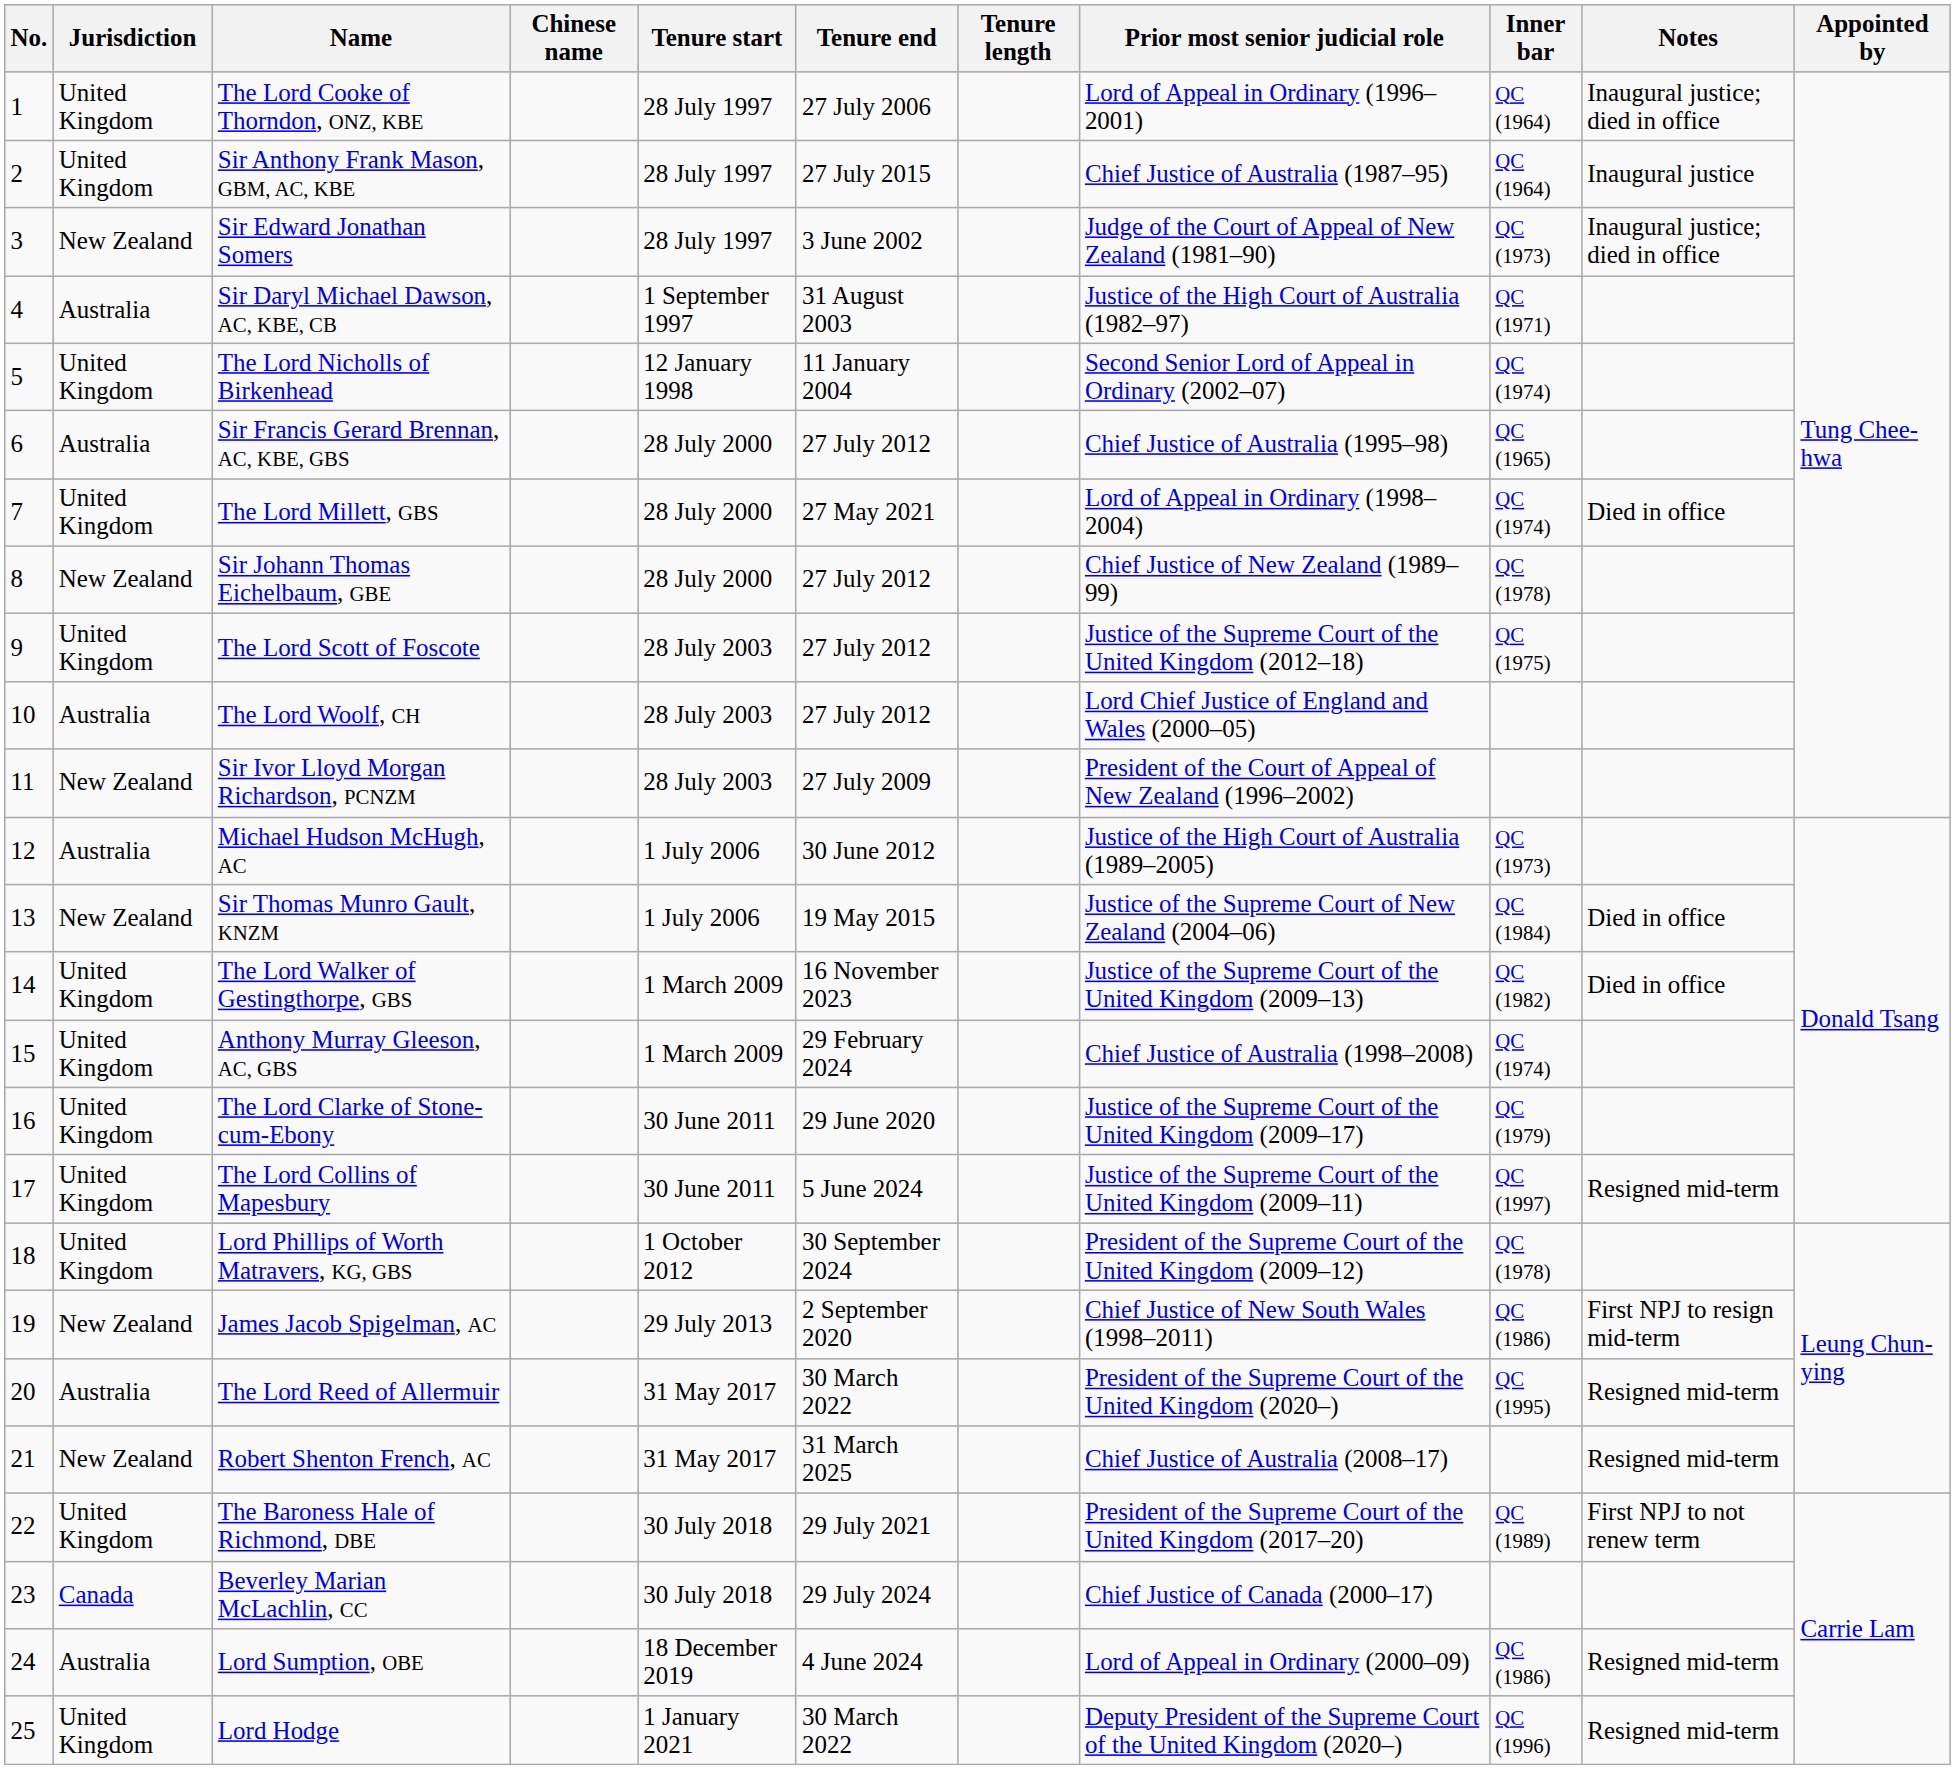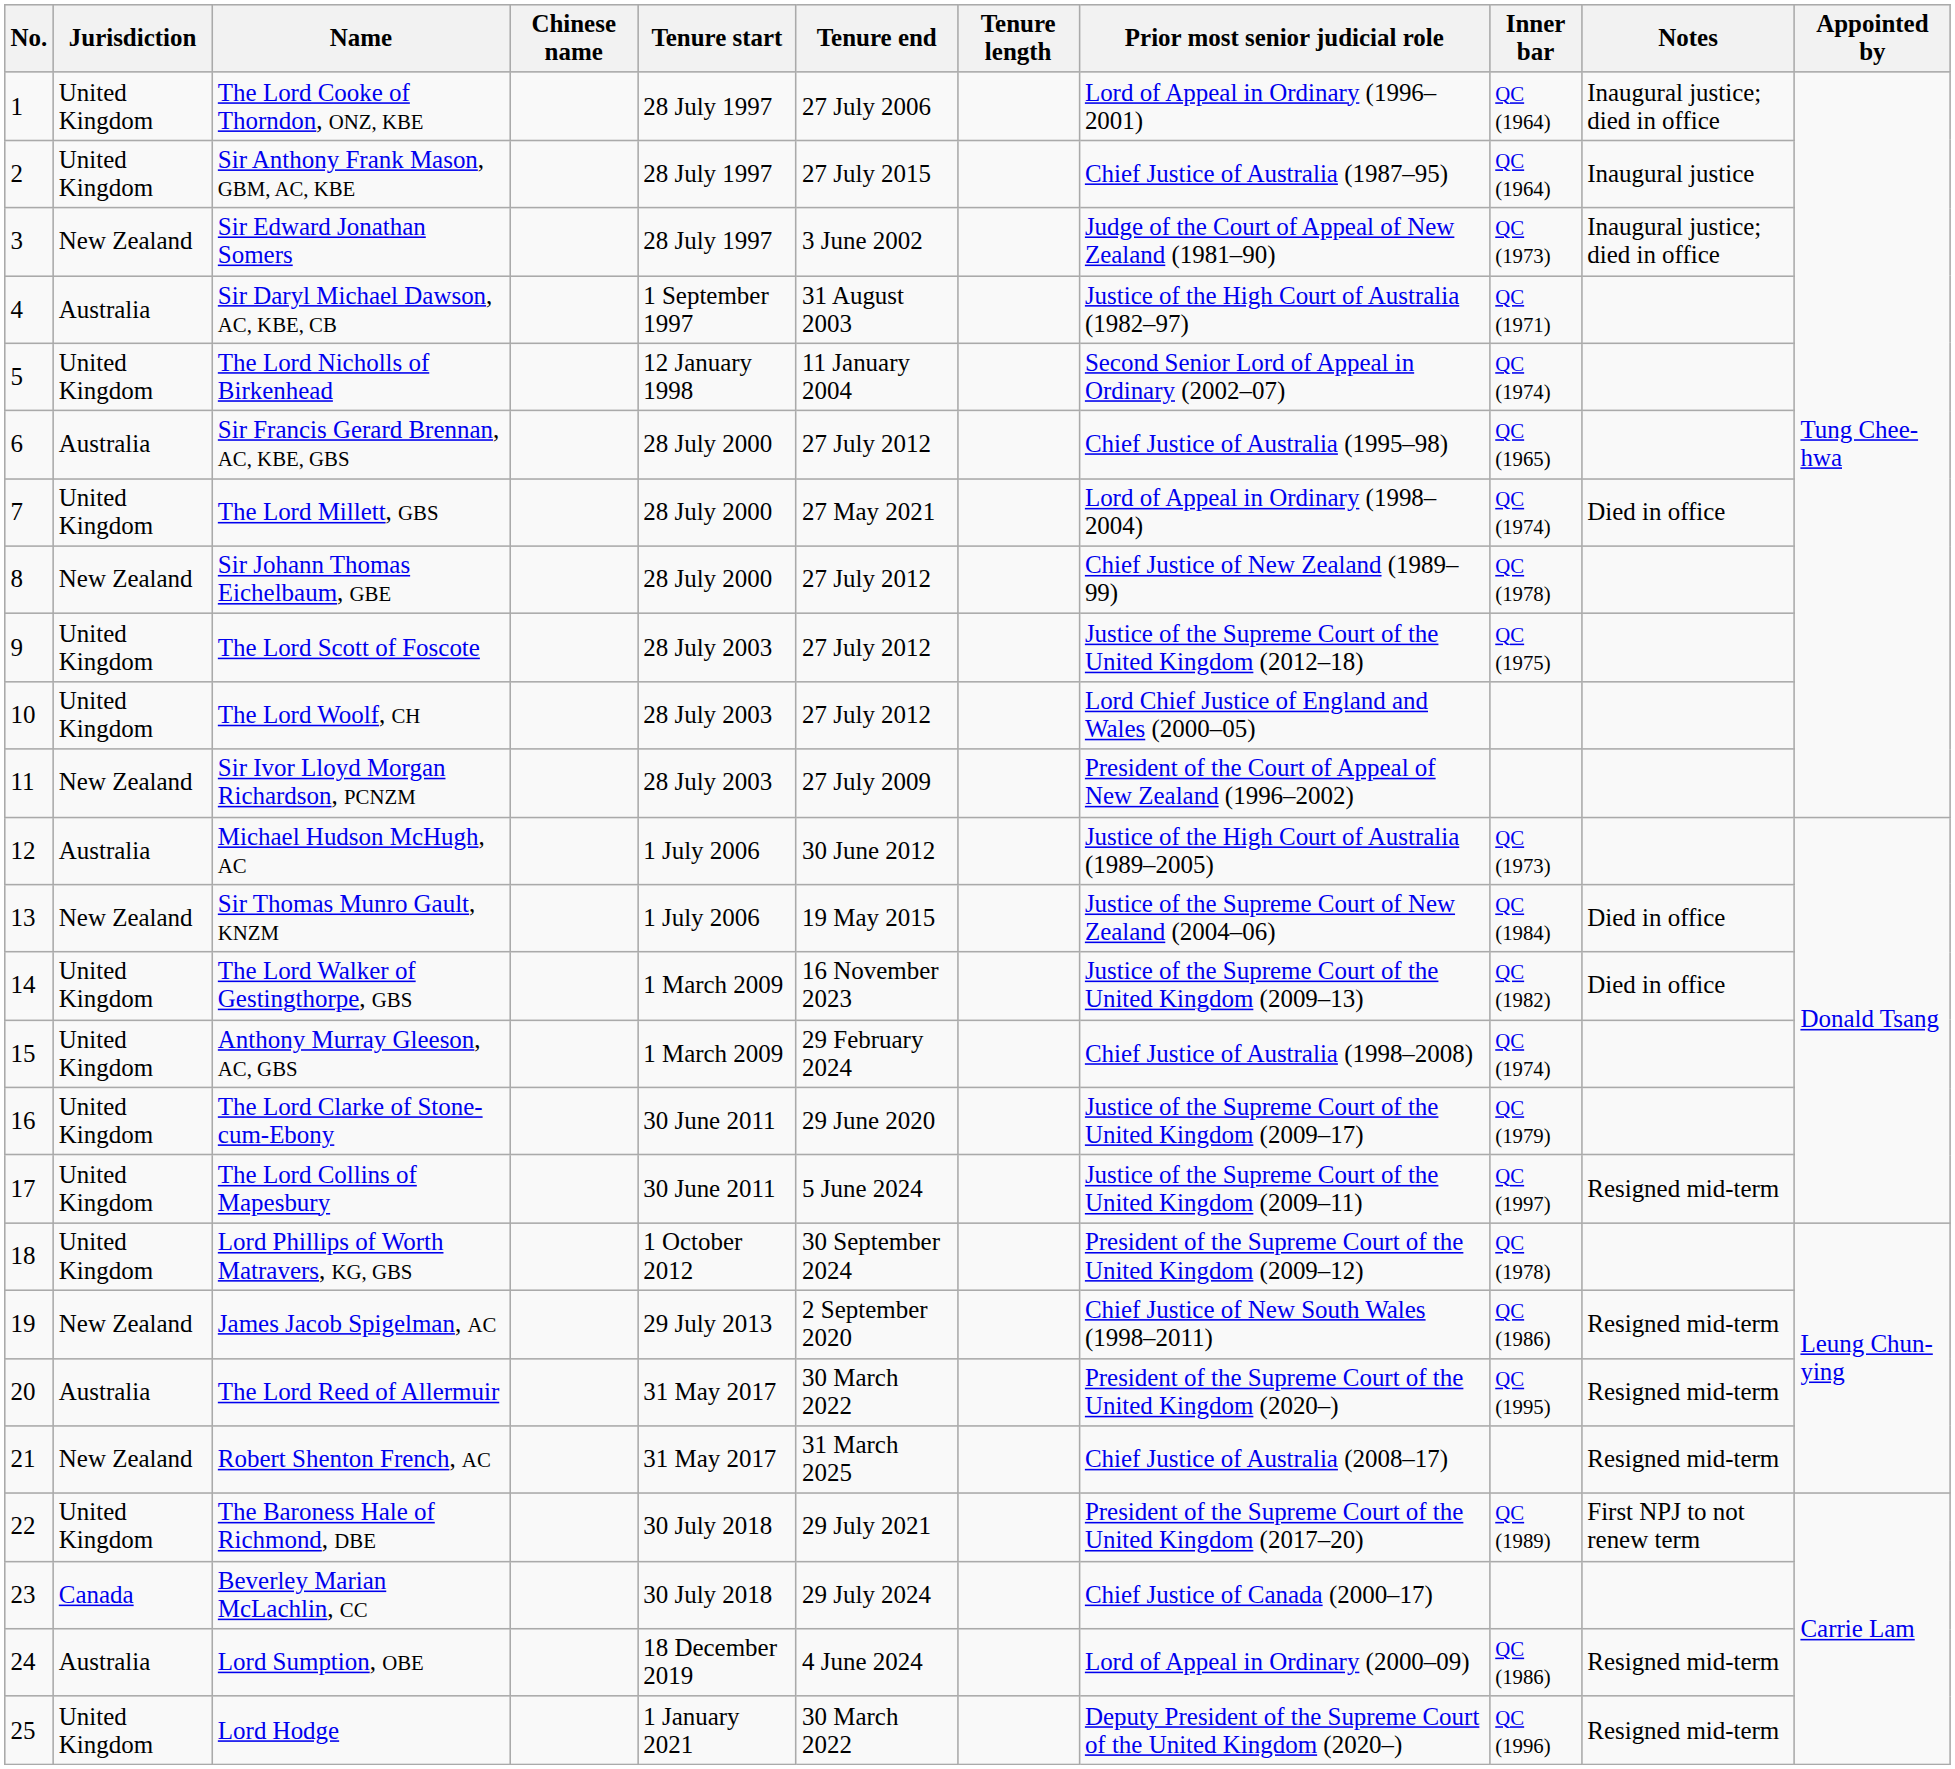 <table class="wikitable">
 <tr>
 <th>No.</th>
 <th>Jurisdiction</th>
 <th>Name</th>
 <th>Chinese name</th>
 <th>Tenure start</th>
 <th>Tenure end</th>
 <th>Tenure length</th>
 <th>Prior most senior judicial role</th>
 <th>Inner bar</th>
 <th>Notes</th>
 <th>Appointed by</th>
 </tr>
 <tr>
 <td>1</td>
 <td>United Kingdom</td>
 <td><a href='#'>The Lord Cooke of Thorndon</a>, <small>ONZ, KBE</small></td>
 <td></td>
 <td>28 July 1997</td>
 <td>27 July 2006</td>
 <td></td>
 <td><a href='#'>Lord of Appeal in Ordinary</a> (1996–2001)</td>
 <td><small><a href='#'>QC</a> (1964)</small></td>
 <td>Inaugural justice; died in office</td>
 <td rowspan="11"><a href='#'>Tung Chee-hwa</a></td>
 </tr>
 <tr>
 <td>2</td>
 <td>United Kingdom</td>
 <td><a href='#'>Sir Anthony Frank Mason</a>, <small>GBM, AC, KBE</small></td>
 <td></td>
 <td>28 July 1997</td>
 <td>27 July 2015</td>
 <td></td>
 <td><a href='#'>Chief Justice of Australia</a> (1987–95)</td>
 <td><small><a href='#'>QC</a> (1964)</small></td>
 <td>Inaugural justice</td>
 </tr>
 <tr>
 <td>3</td>
 <td>New Zealand</td>
 <td><a href='#'>Sir Edward Jonathan Somers</a></td>
 <td></td>
 <td>28 July 1997</td>
 <td>3 June 2002</td>
 <td></td>
 <td><a href='#'>Judge of the Court of Appeal of New Zealand</a> (1981–90)</td>
 <td><small><a href='#'>QC</a> (1973)</small></td>
 <td>Inaugural justice; died in office</td>
 </tr>
 <tr>
 <td>4</td>
 <td>Australia</td>
 <td><a href='#'>Sir Daryl Michael Dawson</a>, <small>AC, KBE, CB</small></td>
 <td></td>
 <td>1 September 1997</td>
 <td>31 August 2003</td>
 <td></td>
 <td><a href='#'>Justice of the High Court of Australia</a> (1982–97)</td>
 <td><small><a href='#'>QC</a> (1971)</small></td>
 <td></td>
 </tr>
 <tr>
 <td>5</td>
 <td>United Kingdom</td>
 <td><a href='#'>The Lord Nicholls of Birkenhead</a></td>
 <td></td>
 <td>12 January 1998</td>
 <td>11 January 2004</td>
 <td></td>
 <td><a href='#'>Second Senior Lord of Appeal in Ordinary</a> (2002–07)</td>
 <td><small><a href='#'>QC</a> (1974)</small></td>
 <td></td>
 </tr>
 <tr>
 <td>6</td>
 <td>Australia</td>
 <td><a href='#'>Sir Francis Gerard Brennan</a>, <small>AC, KBE, GBS</small></td>
 <td></td>
 <td>28 July 2000</td>
 <td>27 July 2012</td>
 <td></td>
 <td><a href='#'>Chief Justice of Australia</a> (1995–98)</td>
 <td><small><a href='#'>QC</a> (1965)</small></td>
 <td></td>
 </tr>
 <tr>
 <td>7</td>
 <td>United Kingdom</td>
 <td><a href='#'>The Lord Millett</a>, <small>GBS</small></td>
 <td></td>
 <td>28 July 2000</td>
 <td>27 May 2021</td>
 <td></td>
 <td><a href='#'>Lord of Appeal in Ordinary</a> (1998–2004)</td>
 <td><small><a href='#'>QC</a> (1974)</small></td>
 <td>Died in office</td>
 </tr>
 <tr>
 <td>8</td>
 <td>New Zealand</td>
 <td><a href='#'>Sir Johann Thomas Eichelbaum</a>, <small>GBE</small></td>
 <td></td>
 <td>28 July 2000</td>
 <td>27 July 2012</td>
 <td></td>
 <td><a href='#'>Chief Justice of New Zealand</a> (1989–99)</td>
 <td><small><a href='#'>QC</a> (1978)</small></td>
 <td></td>
 </tr>
 <tr>
 <td>9</td>
 <td>United Kingdom</td>
 <td><a href='#'>The Lord Scott of Foscote</a></td>
 <td></td>
 <td>28 July 2003</td>
 <td>27 July 2012</td>
 <td></td>
 <td><a href='#'>Justice of the Supreme Court of the United Kingdom</a> (2012–18)</td>
 <td><small><a href='#'>QC</a> (1975)</small></td>
 <td></td>
 </tr>
 <tr>
 <td>10</td>
-<td>Australia</td>
+<td>United Kingdom</td>
 <td><a href='#'>The Lord Woolf</a>, <small>CH</small></td>
 <td></td>
 <td>28 July 2003</td>
 <td>27 July 2012</td>
 <td></td>
 <td><a href='#'>Lord Chief Justice of England and Wales</a> (2000–05)</td>
 <td></td>
 <td></td>
 </tr>
 <tr>
 <td>11</td>
 <td>New Zealand</td>
 <td><a href='#'>Sir Ivor Lloyd Morgan Richardson</a>, <small>PCNZM</small></td>
 <td></td>
 <td>28 July 2003</td>
 <td>27 July 2009</td>
 <td></td>
 <td><a href='#'>President of the Court of Appeal of New Zealand</a> (1996–2002)</td>
 <td></td>
 <td></td>
 </tr>
 <tr>
 <td>12</td>
 <td>Australia</td>
 <td><a href='#'>Michael Hudson McHugh</a>, <small>AC</small></td>
 <td></td>
 <td>1 July 2006</td>
 <td>30 June 2012</td>
 <td></td>
 <td><a href='#'>Justice of the High Court of Australia</a> (1989–2005)</td>
 <td><small><a href='#'>QC</a> (1973)</small></td>
 <td></td>
 <td rowspan="6"><a href='#'>Donald Tsang</a></td>
 </tr>
 <tr>
 <td>13</td>
 <td>New Zealand</td>
 <td><a href='#'>Sir Thomas Munro Gault</a>, <small>KNZM</small></td>
 <td></td>
 <td>1 July 2006</td>
 <td>19 May 2015</td>
 <td></td>
 <td><a href='#'>Justice of the Supreme Court of New Zealand</a> (2004–06)</td>
 <td><a href='#'><small>QC</small></a> <small>(1984)</small></td>
 <td>Died in office</td>
 </tr>
 <tr>
 <td>14</td>
 <td>United Kingdom</td>
 <td><a href='#'>The Lord Walker of Gestingthorpe</a>, <small>GBS</small></td>
 <td></td>
 <td>1 March 2009</td>
 <td>16 November 2023</td>
 <td></td>
 <td><a href='#'>Justice of the Supreme Court of the United Kingdom</a> (2009–13)</td>
 <td><small><a href='#'>QC</a> (1982)</small></td>
 <td>Died in office</td>
 </tr>
 <tr>
 <td>15</td>
 <td>United Kingdom</td>
 <td><a href='#'>Anthony Murray Gleeson</a>, <small>AC, GBS</small></td>
 <td></td>
 <td>1 March 2009</td>
 <td>29 February 2024</td>
 <td></td>
 <td><a href='#'>Chief Justice of Australia</a> (1998–2008)</td>
 <td><small><a href='#'>QC</a> (1974)</small></td>
 <td></td>
 </tr>
 <tr>
 <td>16</td>
 <td>United Kingdom</td>
 <td><a href='#'>The Lord Clarke of Stone-cum-Ebony</a></td>
 <td></td>
 <td>30 June 2011</td>
 <td>29 June 2020</td>
 <td></td>
 <td><a href='#'>Justice of the Supreme Court of the United Kingdom</a> (2009–17)</td>
 <td><small><a href='#'>QC</a> (1979)</small></td>
 <td></td>
 </tr>
 <tr>
 <td>17</td>
 <td>United Kingdom</td>
 <td><a href='#'>The Lord Collins of Mapesbury</a></td>
 <td></td>
 <td>30 June 2011</td>
 <td>5 June 2024</td>
 <td></td>
 <td><a href='#'>Justice of the Supreme Court of the United Kingdom</a> (2009–11)</td>
 <td><small><a href='#'>QC</a> (1997)</small></td>
 <td>Resigned mid-term</td>
 </tr>
 <tr>
 <td>18</td>
 <td>United Kingdom</td>
 <td><a href='#'>Lord Phillips of Worth Matravers</a>, <small>KG, GBS</small></td>
 <td></td>
 <td>1 October 2012</td>
 <td>30 September 2024</td>
 <td></td>
 <td><a href='#'>President of the Supreme Court of the United Kingdom</a> (2009–12)</td>
 <td><small><a href='#'>QC</a> (1978)</small></td>
 <td></td>
 <td rowspan="4"><a href='#'>Leung Chun-ying</a></td>
 </tr>
 <tr>
 <td>19</td>
 <td>New Zealand</td>
 <td><a href='#'>James Jacob Spigelman</a>, <small>AC</small></td>
 <td></td>
 <td>29 July 2013</td>
 <td>2 September 2020</td>
 <td></td>
 <td><a href='#'>Chief Justice of New South Wales</a> (1998–2011)</td>
 <td><small><a href='#'>QC</a> (1986)</small></td>
-<td>First NPJ to resign mid-term</td>
+<td>Resigned mid-term</td>
 </tr>
 <tr>
 <td>20</td>
 <td>Australia</td>
 <td><a href='#'>The Lord Reed of Allermuir</a></td>
 <td></td>
 <td>31 May 2017</td>
 <td>30 March 2022</td>
 <td></td>
 <td><a href='#'>President of the Supreme Court of the United Kingdom</a> (2020–)</td>
 <td><small><a href='#'>QC</a> (1995)</small></td>
 <td>Resigned mid-term</td>
 </tr>
 <tr>
 <td>21</td>
 <td>New Zealand</td>
 <td><a href='#'>Robert Shenton French</a>, <small>AC</small></td>
 <td></td>
 <td>31 May 2017</td>
 <td>31 March 2025</td>
 <td></td>
 <td><a href='#'>Chief Justice of Australia</a> (2008–17)</td>
 <td></td>
 <td>Resigned mid-term</td>
 </tr>
 <tr>
 <td>22</td>
 <td>United Kingdom</td>
 <td><a href='#'>The Baroness Hale of Richmond</a>, <small>DBE</small></td>
 <td></td>
 <td>30 July 2018</td>
 <td>29 July 2021</td>
 <td></td>
 <td><a href='#'>President of the Supreme Court of the United Kingdom</a> (2017–20)</td>
 <td><small><a href='#'>QC</a> (1989)</small></td>
 <td>First NPJ to not renew term</td>
 <td rowspan="4"><a href='#'>Carrie Lam</a></td>
 </tr>
 <tr>
 <td>23</td>
 <td><a href='#'>Canada</a></td>
 <td><a href='#'>Beverley Marian McLachlin</a>, <small>CC</small></td>
 <td></td>
 <td>30 July 2018</td>
 <td>29 July 2024</td>
 <td></td>
 <td><a href='#'>Chief Justice of Canada</a> (2000–17)</td>
 <td></td>
 <td></td>
 </tr>
 <tr>
 <td>24</td>
 <td>Australia</td>
 <td><a href='#'>Lord Sumption</a>, <small>OBE</small></td>
 <td></td>
 <td>18 December 2019</td>
 <td>4 June 2024</td>
 <td></td>
 <td><a href='#'>Lord of Appeal in Ordinary</a> (2000–09)</td>
 <td><small><a href='#'>QC</a> (1986)</small></td>
 <td>Resigned mid-term</td>
 </tr>
 <tr>
 <td>25</td>
 <td>United Kingdom</td>
 <td><a href='#'>Lord Hodge</a></td>
 <td></td>
 <td>1 January 2021</td>
 <td>30 March 2022</td>
 <td></td>
 <td><a href='#'>Deputy President of the Supreme Court of the United Kingdom</a> (2020–)</td>
 <td><small><a href='#'>QC</a> (1996)</small></td>
 <td>Resigned mid-term</td>
 </tr>
 </table>
